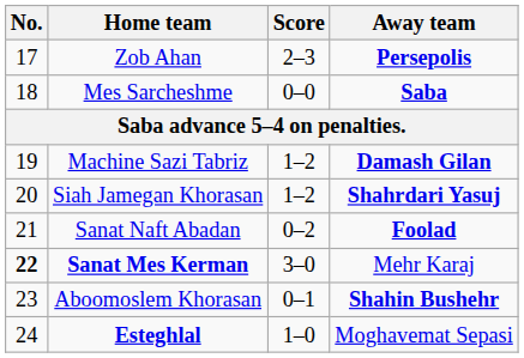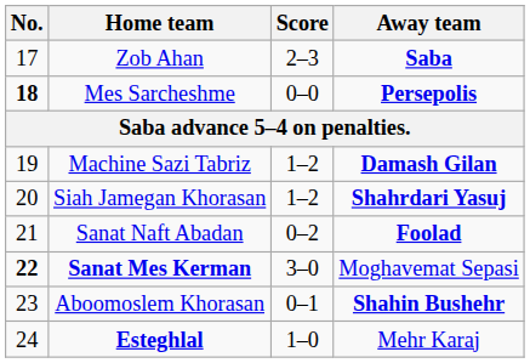 <table class="wikitable sortable" style="text-align:center">
 <tr>
 <th>No.</th>
 <th>Home team</th>
 <th>Score</th>
 <th>Away team</th>
 </tr>
 <tr>
 <td>17</td>
 <td><a href='#'>Zob Ahan</a></td>
 <td>2–3</td>
-<td><strong><a href='#'>Persepolis</a></strong></td>
+<td><strong><a href='#'>Saba</a></strong></td>
 </tr>
 <tr>
-<td>18</td>
+<td><strong>18</strong></td>
 <td><a href='#'>Mes Sarcheshme</a></td>
 <td>0–0</td>
-<td><strong><a href='#'>Saba</a></strong></td>
+<td><strong><a href='#'>Persepolis</a></strong></td>
 </tr>
 <tr>
 <th colspan=4>Saba advance 5–4 on penalties.</th>
 </tr>
 <tr>
 <td>19</td>
 <td><a href='#'>Machine Sazi Tabriz</a></td>
 <td>1–2</td>
 <td><strong><a href='#'>Damash Gilan</a></strong></td>
 </tr>
 <tr>
 <td>20</td>
 <td><a href='#'>Siah Jamegan Khorasan</a></td>
 <td>1–2</td>
 <td><strong><a href='#'>Shahrdari Yasuj</a></strong></td>
 </tr>
 <tr>
 <td>21</td>
 <td><a href='#'>Sanat Naft Abadan</a></td>
 <td>0–2</td>
 <td><strong><a href='#'>Foolad</a></strong></td>
 </tr>
 <tr>
 <td><strong>22</strong></td>
 <td><strong><a href='#'>Sanat Mes Kerman</a></strong></td>
 <td>3–0</td>
-<td><a href='#'>Mehr Karaj</a></td>
+<td><a href='#'>Moghavemat Sepasi</a></td>
 </tr>
 <tr>
 <td>23</td>
 <td><a href='#'>Aboomoslem Khorasan</a></td>
 <td>0–1</td>
 <td><strong><a href='#'>Shahin Bushehr</a></strong></td>
 </tr>
 <tr>
 <td>24</td>
 <td><strong><a href='#'>Esteghlal</a></strong></td>
 <td>1–0</td>
-<td><a href='#'>Moghavemat Sepasi</a></td>
+<td><a href='#'>Mehr Karaj</a></td>
 </tr>
 </table>
